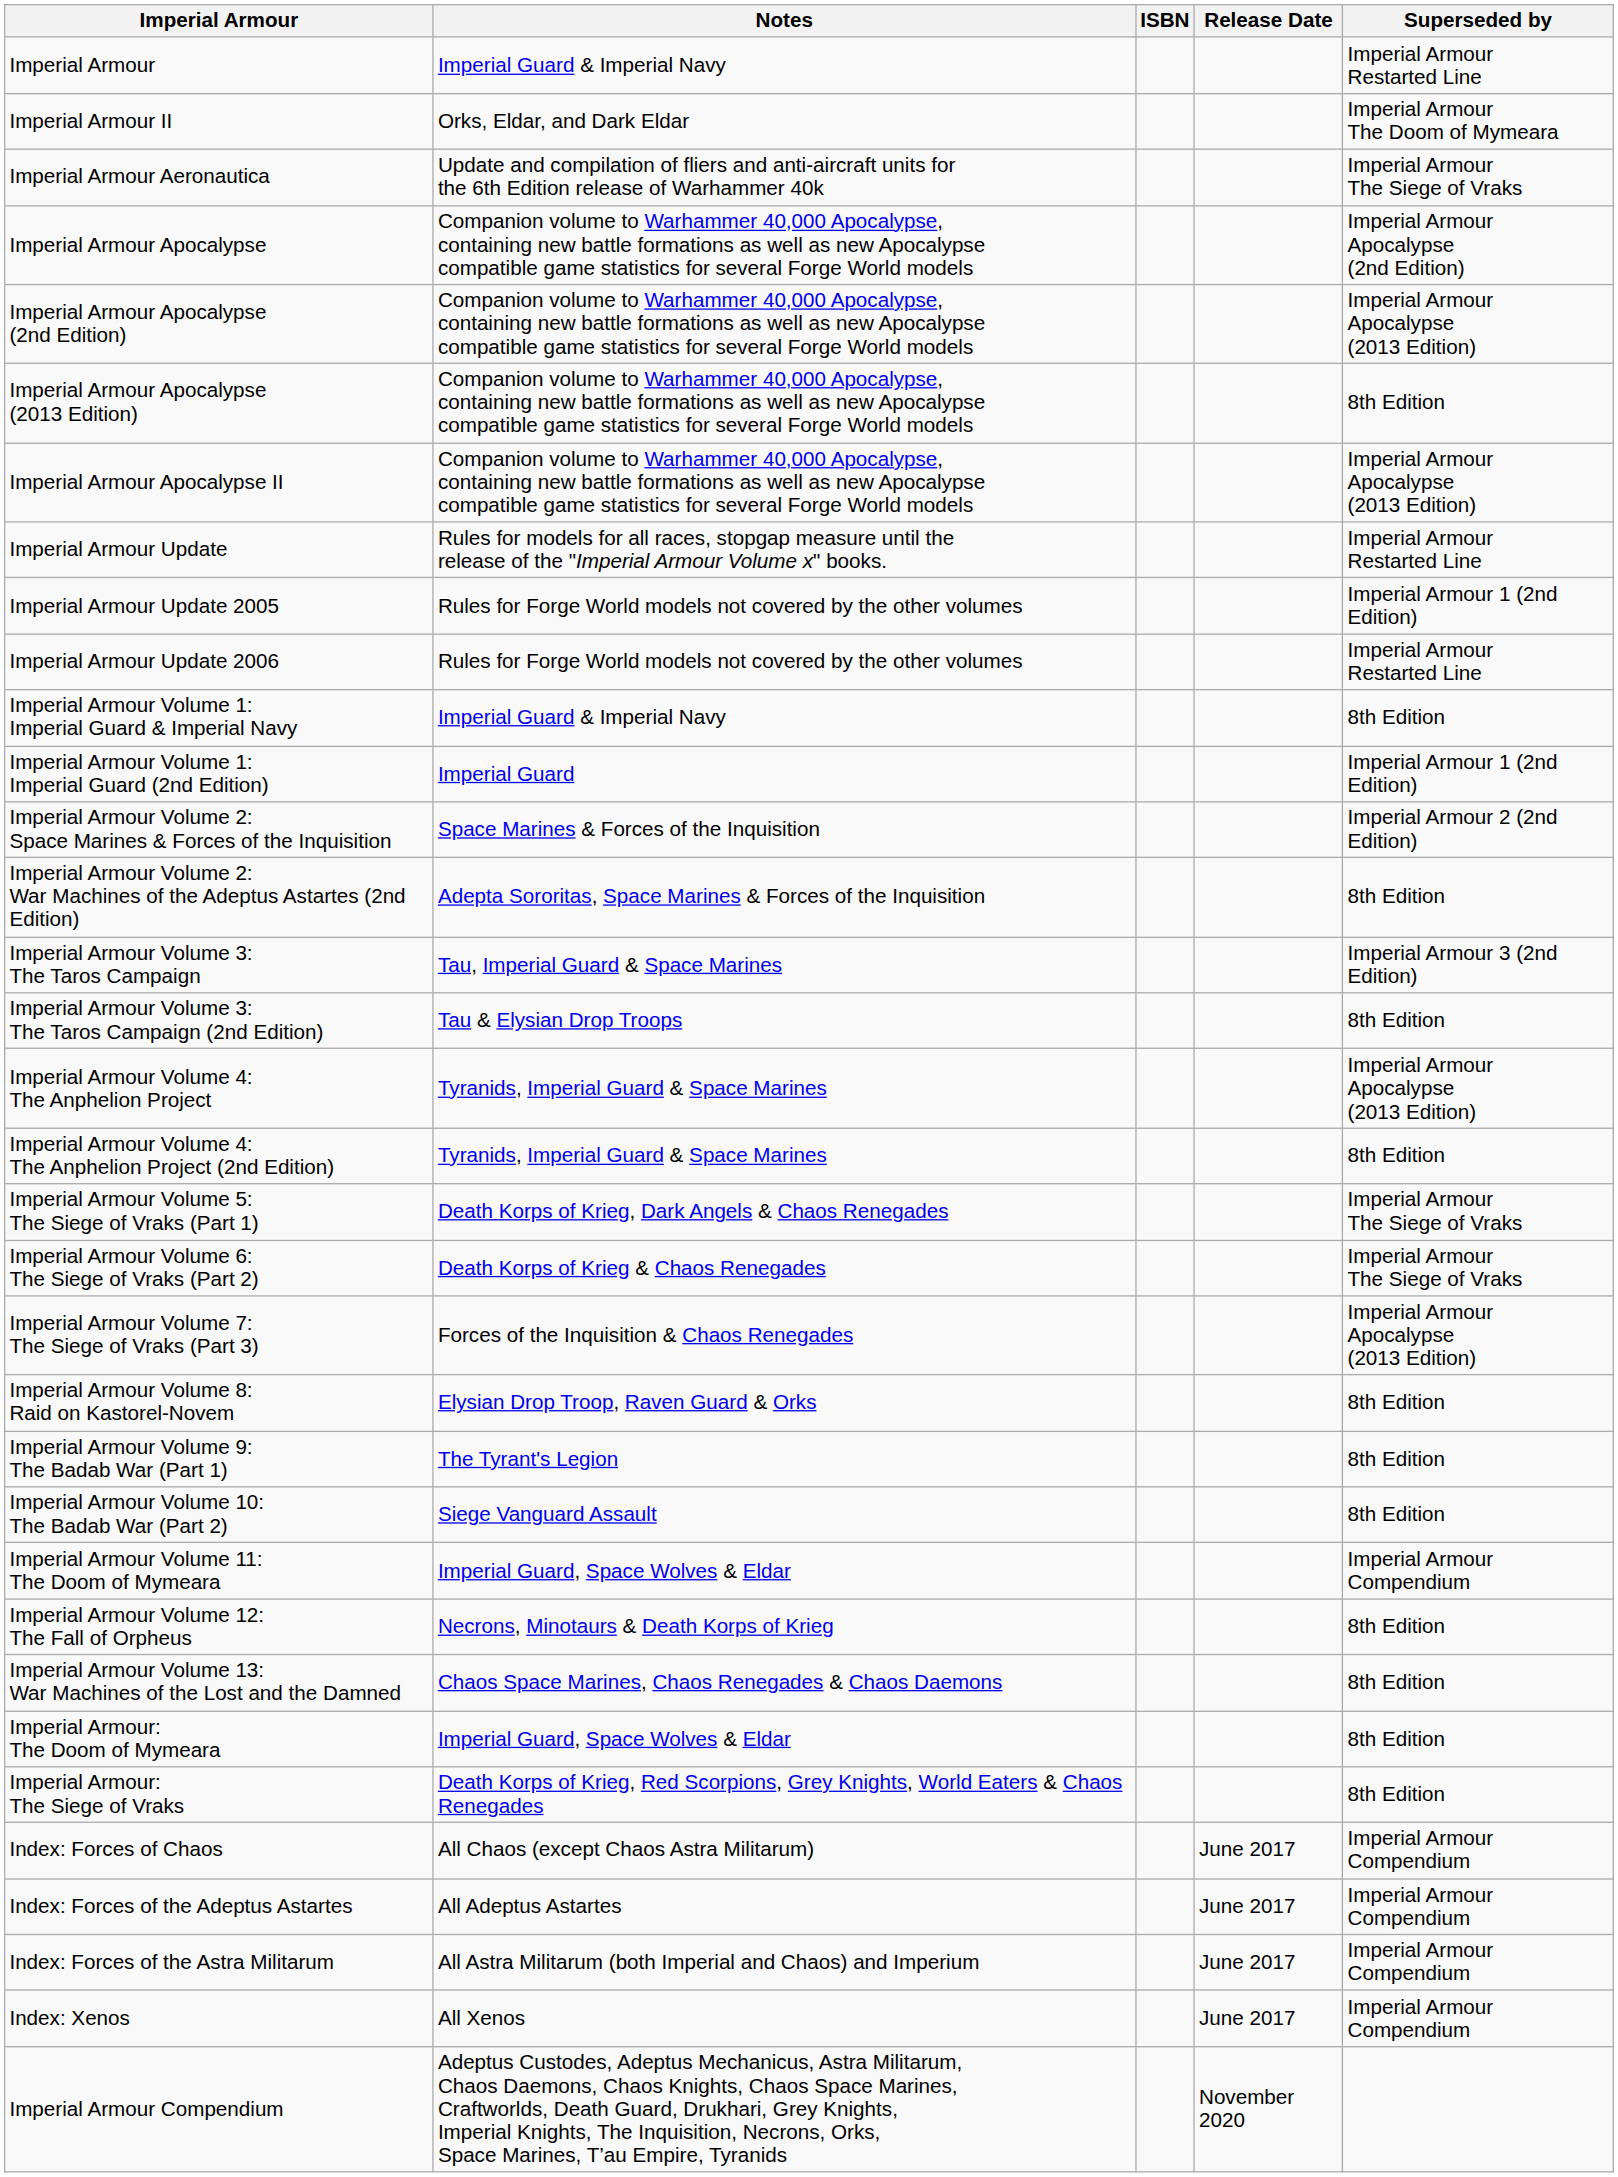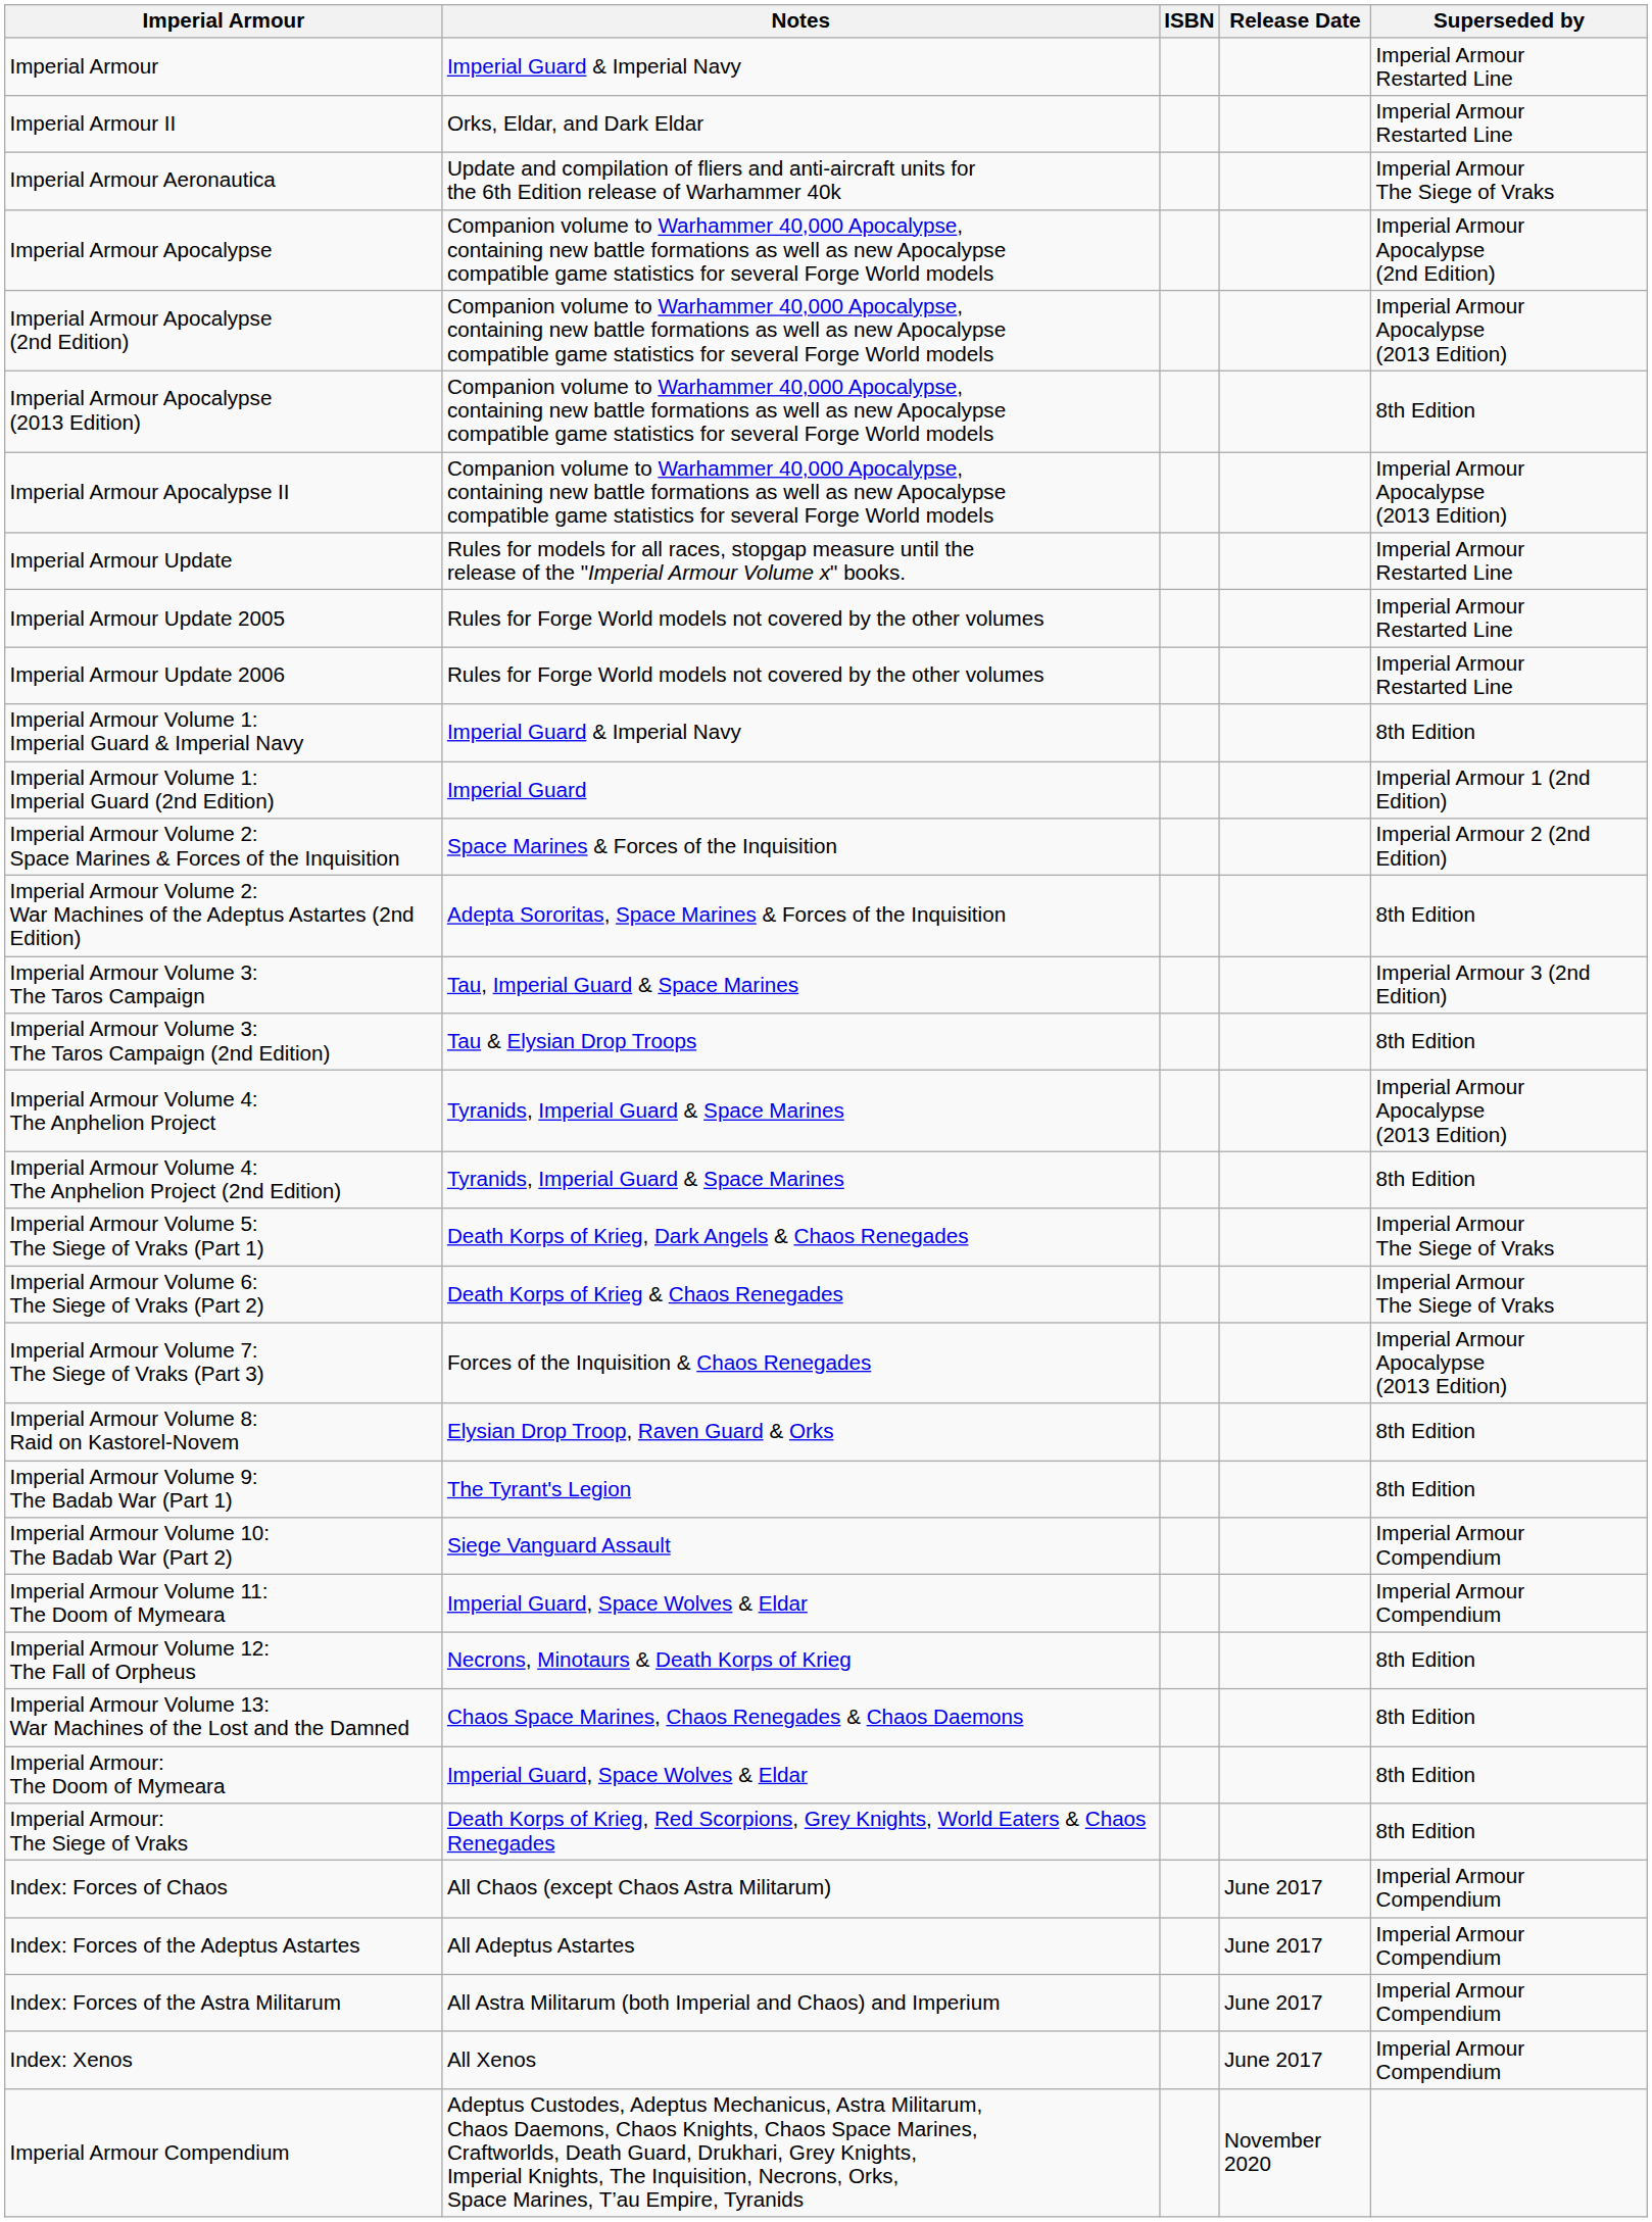 <table class="wikitable sortable mw-collapsible mw-collapsed">
 <tr>
 <th>Imperial Armour</th>
 <th class="unsortable">Notes</th>
 <th>ISBN</th>
 <th>Release Date</th>
 <th>Superseded by</th>
 </tr>
 <tr>
 <td>Imperial Armour</td>
 <td><a href='#'>Imperial Guard</a> & Imperial Navy</td>
 <td></td>
 <td></td>
 <td>Imperial Armour<br> Restarted Line</td>
 </tr>
 <tr>
 <td>Imperial Armour II</td>
 <td>Orks, Eldar, and Dark Eldar</td>
 <td></td>
 <td></td>
-<td>Imperial Armour<br> The Doom of Mymeara</td>
+<td>Imperial Armour<br> Restarted Line</td>
 </tr>
 <tr>
 <td>Imperial Armour Aeronautica</td>
 <td>Update and compilation of fliers and anti-aircraft units for <br> the 6th Edition release of Warhammer 40k</td>
 <td></td>
 <td></td>
 <td>Imperial Armour<br> The Siege of Vraks</td>
 </tr>
 <tr>
 <td>Imperial Armour Apocalypse</td>
 <td>Companion volume to <a href='#'>Warhammer 40,000 Apocalypse</a>,<br> containing new battle formations as well as new Apocalypse<br> compatible game statistics for several Forge World models</td>
 <td></td>
 <td></td>
 <td>Imperial Armour<br> Apocalypse<br> (2nd Edition)</td>
 </tr>
 <tr>
 <td>Imperial Armour Apocalypse<br> (2nd Edition)</td>
 <td>Companion volume to <a href='#'>Warhammer 40,000 Apocalypse</a>,<br> containing new battle formations as well as new Apocalypse<br> compatible game statistics for several Forge World models</td>
 <td></td>
 <td></td>
 <td>Imperial Armour<br> Apocalypse<br> (2013 Edition)</td>
 </tr>
 <tr>
 <td>Imperial Armour Apocalypse<br> (2013 Edition)</td>
 <td>Companion volume to <a href='#'>Warhammer 40,000 Apocalypse</a>,<br> containing new battle formations as well as new Apocalypse<br> compatible game statistics for several Forge World models</td>
 <td></td>
 <td></td>
 <td>8th Edition</td>
 </tr>
 <tr>
 <td>Imperial Armour Apocalypse II</td>
 <td>Companion volume to <a href='#'>Warhammer 40,000 Apocalypse</a>,<br> containing new battle formations as well as new Apocalypse<br> compatible game statistics for several Forge World models</td>
 <td></td>
 <td></td>
 <td>Imperial Armour<br> Apocalypse<br> (2013 Edition)</td>
 </tr>
 <tr>
 <td>Imperial Armour Update</td>
 <td>Rules for models for all races, stopgap measure until the<br> release of the "<em>Imperial Armour Volume x</em>" books.</td>
 <td></td>
 <td></td>
 <td>Imperial Armour<br> Restarted Line</td>
 </tr>
 <tr>
 <td>Imperial Armour Update 2005</td>
 <td>Rules for Forge World models not covered by the other volumes</td>
 <td></td>
 <td></td>
-<td>Imperial Armour 1 (2nd Edition)</td>
+<td>Imperial Armour<br> Restarted Line</td>
 </tr>
 <tr>
 <td>Imperial Armour Update 2006</td>
 <td>Rules for Forge World models not covered by the other volumes</td>
 <td></td>
 <td></td>
 <td>Imperial Armour<br> Restarted Line</td>
 </tr>
 <tr>
 <td>Imperial Armour Volume 1:<br>Imperial Guard & Imperial Navy</td>
 <td><a href='#'>Imperial Guard</a> & Imperial Navy</td>
 <td></td>
 <td></td>
 <td>8th Edition</td>
 </tr>
 <tr>
 <td>Imperial Armour Volume 1:<br>Imperial Guard (2nd Edition)</td>
 <td><a href='#'>Imperial Guard</a></td>
 <td></td>
 <td></td>
 <td>Imperial Armour 1 (2nd Edition)</td>
 </tr>
 <tr>
 <td>Imperial Armour Volume 2:<br>Space Marines & Forces of the Inquisition</td>
 <td><a href='#'>Space Marines</a> & Forces of the Inquisition</td>
 <td></td>
 <td></td>
 <td>Imperial Armour 2 (2nd Edition)</td>
 </tr>
 <tr>
 <td>Imperial Armour Volume 2:<br>War Machines of the Adeptus Astartes (2nd Edition)</td>
 <td><a href='#'>Adepta Sororitas</a>, <a href='#'>Space Marines</a> & Forces of the Inquisition</td>
 <td></td>
 <td></td>
 <td>8th Edition</td>
 </tr>
 <tr>
 <td>Imperial Armour Volume 3:<br>The Taros Campaign</td>
 <td><a href='#'>Tau</a>, <a href='#'>Imperial Guard</a> & <a href='#'>Space Marines</a></td>
 <td></td>
 <td></td>
 <td>Imperial Armour 3 (2nd Edition)</td>
 </tr>
 <tr>
 <td>Imperial Armour Volume 3:<br>The Taros Campaign (2nd Edition)</td>
 <td><a href='#'>Tau</a> & <a href='#'>Elysian Drop Troops</a></td>
 <td></td>
 <td></td>
 <td>8th Edition</td>
 </tr>
 <tr>
 <td>Imperial Armour Volume 4:<br>The Anphelion Project</td>
 <td><a href='#'>Tyranids</a>, <a href='#'>Imperial Guard</a> & <a href='#'>Space Marines</a></td>
 <td></td>
 <td></td>
 <td>Imperial Armour<br> Apocalypse<br> (2013 Edition)</td>
 </tr>
 <tr>
 <td>Imperial Armour Volume 4:<br>The Anphelion Project (2nd Edition)</td>
 <td><a href='#'>Tyranids</a>, <a href='#'>Imperial Guard</a> & <a href='#'>Space Marines</a></td>
 <td></td>
 <td></td>
 <td>8th Edition</td>
 </tr>
 <tr>
 <td>Imperial Armour Volume 5:<br>The Siege of Vraks (Part 1)</td>
 <td><a href='#'>Death Korps of Krieg</a>, <a href='#'>Dark Angels</a> & <a href='#'>Chaos Renegades</a></td>
 <td></td>
 <td></td>
 <td>Imperial Armour<br> The Siege of Vraks</td>
 </tr>
 <tr>
 <td>Imperial Armour Volume 6:<br>The Siege of Vraks (Part 2)</td>
 <td><a href='#'>Death Korps of Krieg</a> & <a href='#'>Chaos Renegades</a></td>
 <td></td>
 <td></td>
 <td>Imperial Armour<br> The Siege of Vraks</td>
 </tr>
 <tr>
 <td>Imperial Armour Volume 7:<br>The Siege of Vraks (Part 3)</td>
 <td>Forces of the Inquisition & <a href='#'>Chaos Renegades</a></td>
 <td></td>
 <td></td>
 <td>Imperial Armour<br> Apocalypse<br> (2013 Edition)</td>
 </tr>
 <tr>
 <td>Imperial Armour Volume 8:<br>Raid on Kastorel-Novem</td>
 <td><a href='#'>Elysian Drop Troop</a>, <a href='#'>Raven Guard</a> & <a href='#'>Orks</a></td>
 <td></td>
 <td></td>
 <td>8th Edition</td>
 </tr>
 <tr>
 <td>Imperial Armour Volume 9:<br>The Badab War (Part 1)</td>
 <td><a href='#'>The Tyrant's Legion</a></td>
 <td></td>
 <td></td>
 <td>8th Edition</td>
 </tr>
 <tr>
 <td>Imperial Armour Volume 10:<br>The Badab War (Part 2)</td>
 <td><a href='#'>Siege Vanguard Assault</a></td>
 <td></td>
 <td></td>
-<td>8th Edition</td>
+<td>Imperial Armour Compendium</td>
 </tr>
 <tr>
 <td>Imperial Armour Volume 11:<br>The Doom of Mymeara</td>
 <td><a href='#'>Imperial Guard</a>, <a href='#'>Space Wolves</a> & <a href='#'>Eldar</a></td>
 <td></td>
 <td></td>
 <td>Imperial Armour Compendium</td>
 </tr>
 <tr>
 <td>Imperial Armour Volume 12:<br>The Fall of Orpheus</td>
 <td><a href='#'>Necrons</a>, <a href='#'>Minotaurs</a> & <a href='#'>Death Korps of Krieg</a></td>
 <td></td>
 <td></td>
 <td>8th Edition</td>
 </tr>
 <tr>
 <td>Imperial Armour Volume 13:<br>War Machines of the Lost and the Damned</td>
 <td><a href='#'>Chaos Space Marines</a>, <a href='#'>Chaos Renegades</a> & <a href='#'>Chaos Daemons</a></td>
 <td></td>
 <td></td>
 <td>8th Edition</td>
 </tr>
 <tr>
 <td>Imperial Armour:<br>The Doom of Mymeara</td>
 <td><a href='#'>Imperial Guard</a>, <a href='#'>Space Wolves</a> & <a href='#'>Eldar</a></td>
 <td></td>
 <td></td>
 <td>8th Edition</td>
 </tr>
 <tr>
 <td>Imperial Armour:<br>The Siege of Vraks</td>
 <td><a href='#'>Death Korps of Krieg</a>, <a href='#'>Red Scorpions</a>, <a href='#'>Grey Knights</a>, <a href='#'>World Eaters</a> & <a href='#'>Chaos Renegades</a></td>
 <td></td>
 <td></td>
 <td>8th Edition</td>
 </tr>
 <tr>
 <td>Index: Forces of Chaos</td>
 <td>All Chaos (except Chaos Astra Militarum)</td>
 <td></td>
 <td>June 2017</td>
 <td>Imperial Armour Compendium</td>
 </tr>
 <tr>
 <td>Index: Forces of the Adeptus Astartes</td>
 <td>All Adeptus Astartes</td>
 <td></td>
 <td>June 2017</td>
 <td>Imperial Armour Compendium</td>
 </tr>
 <tr>
 <td>Index: Forces of the Astra Militarum</td>
 <td>All Astra Militarum (both Imperial and Chaos) and Imperium</td>
 <td></td>
 <td>June 2017</td>
 <td>Imperial Armour Compendium</td>
 </tr>
 <tr>
 <td>Index: Xenos</td>
 <td>All Xenos</td>
 <td></td>
 <td>June 2017</td>
 <td>Imperial Armour Compendium</td>
 </tr>
 <tr>
 <td>Imperial Armour Compendium</td>
 <td>Adeptus Custodes, Adeptus Mechanicus, Astra Militarum,<br> Chaos Daemons, Chaos Knights, Chaos Space Marines,<br> Craftworlds, Death Guard, Drukhari, Grey Knights,<br> Imperial Knights, The Inquisition, Necrons, Orks,<br> Space Marines, T’au Empire, Tyranids</td>
 <td></td>
 <td>November 2020</td>
 </tr>
 </table>
